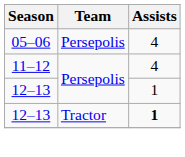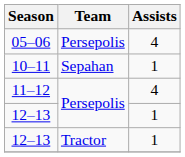 <table class="wikitable" style="text-align: center;">
 <tr>
 <th>Season</th>
 <th>Team</th>
 <th>Assists</th>
 </tr>
 <tr>
 <td><a href='#'>05–06</a></td>
 <td align="left"><a href='#'>Persepolis</a></td>
 <td>4</td>
+</tr>
+<tr>
+<td><a href='#'>10–11</a></td>
+<td align="left"><a href='#'>Sepahan</a></td>
+<td>1</td>
 </tr>
 <tr>
 <td><a href='#'>11–12</a></td>
 <td rowspan="2"><a href='#'>Persepolis</a></td>
 <td>4</td>
 </tr>
 <tr>
 <td><a href='#'>12–13</a></td>
 <td>1</td>
 </tr>
 <tr>
 <td><a href='#'>12–13</a></td>
 <td align="left"><a href='#'>Tractor</a></td>
-<td><strong>1</strong></td>
+<td>1</td>
 </tr>
 <tr>
 </tr>
 </table>
